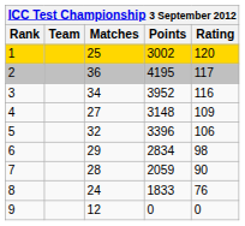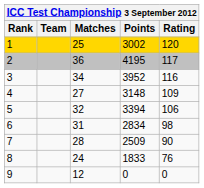 <table class="wikitable" style="white-space:nowrap">
 <tr>
 <th colspan="5"><a href='#'>ICC Test Championship</a> <small>3 September 2012</small></th>
 </tr>
 <tr>
 <th>Rank</th>
 <th>Team</th>
 <th>Matches</th>
 <th>Points</th>
 <th>Rating</th>
 </tr>
 <tr style="background:gold">
 <td>1</td>
 <td style="text-align:left"></td>
 <td>25</td>
 <td>3002</td>
 <td>120</td>
 </tr>
 <tr style="background:silver">
 <td>2</td>
 <td style="text-align:left"></td>
 <td>36</td>
 <td>4195</td>
 <td>117</td>
 </tr>
 <tr>
 <td>3</td>
 <td style="text-align:left"></td>
 <td>34</td>
 <td>3952</td>
 <td>116</td>
 </tr>
 <tr>
 <td>4</td>
 <td style="text-align:left"></td>
 <td>27</td>
 <td>3148</td>
 <td>109</td>
 </tr>
 <tr>
 <td>5</td>
 <td style="text-align:left"></td>
 <td>32</td>
-<td>3396</td>
+<td>3394</td>
 <td>106</td>
 </tr>
 <tr>
 <td>6</td>
 <td style="text-align:left"></td>
-<td>29</td>
+<td>31</td>
 <td>2834</td>
 <td>98</td>
 </tr>
 <tr>
 <td>7</td>
 <td style="text-align:left"></td>
 <td>28</td>
-<td>2059</td>
+<td>2509</td>
 <td>90</td>
 </tr>
 <tr>
 <td>8</td>
 <td style="text-align:left"></td>
 <td>24</td>
 <td>1833</td>
 <td>76</td>
 </tr>
 <tr>
 <td>9</td>
 <td style="text-align:left"></td>
 <td>12</td>
 <td>0</td>
 <td>0</td>
 </tr>
 </table>
